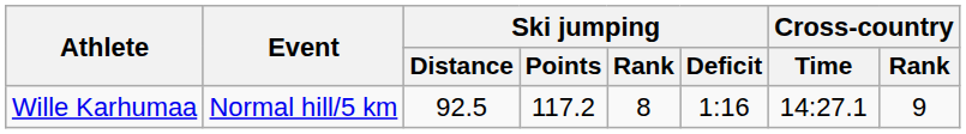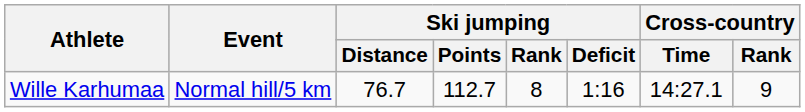 <table class="wikitable" style="font-size:90%">
 <tr>
 <th rowspan="2">Athlete</th>
 <th rowspan="2">Event</th>
 <th colspan="4">Ski jumping</th>
 <th colspan="2">Cross-country</th>
 </tr>
 <tr style="font-size:95%">
 <th>Distance</th>
 <th>Points</th>
 <th>Rank</th>
 <th>Deficit</th>
 <th>Time</th>
 <th>Rank</th>
 </tr>
 <tr align=center>
 <td align=left><a href='#'>Wille Karhumaa</a></td>
 <td align=left><a href='#'>Normal hill/5 km</a></td>
-<td>92.5</td>
-<td>117.2</td>
+<td>76.7</td>
+<td>112.7</td>
 <td>8</td>
 <td>1:16</td>
 <td>14:27.1</td>
 <td>9</td>
 </tr>
 </table>
